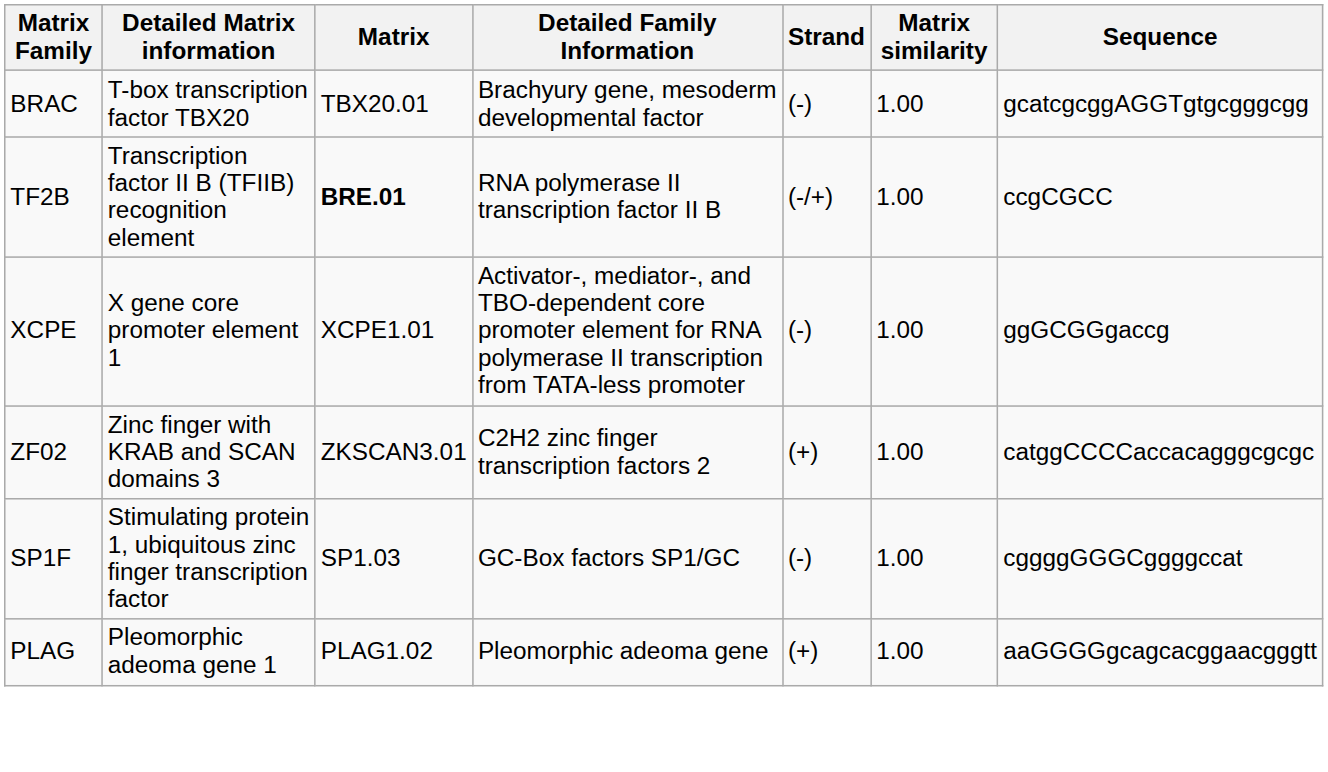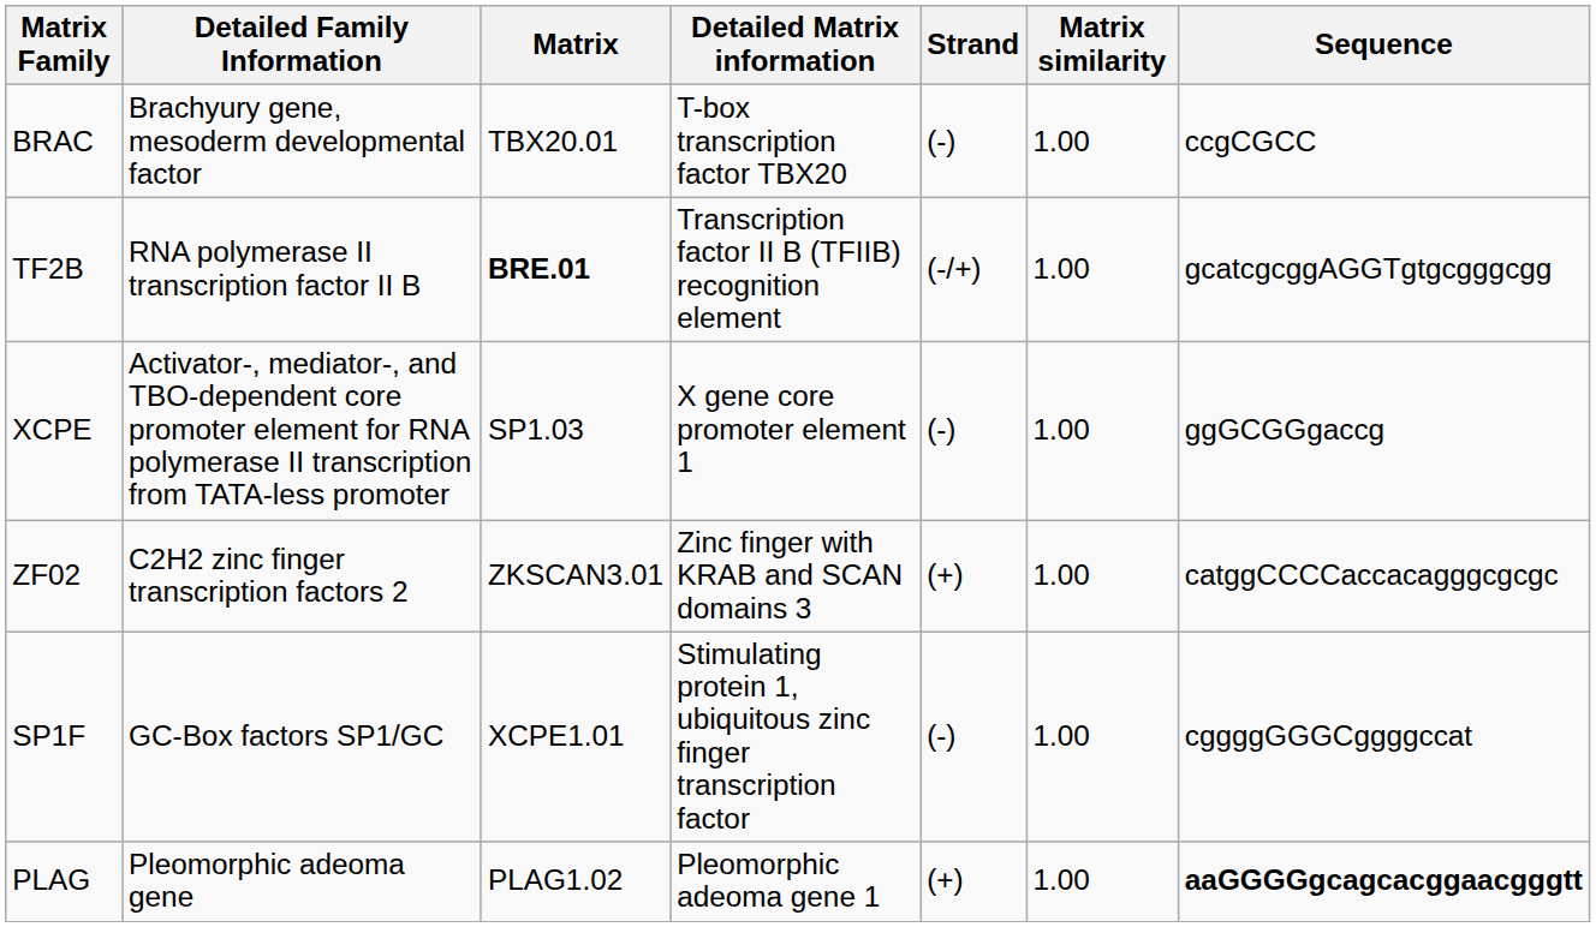 <table class="wikitable">
 <tr>
 <th>Matrix Family</th>
+<th>Detailed Family Information</th>
+<th>Matrix</th>
 <th>Detailed Matrix information</th>
-<th>Matrix</th>
-<th>Detailed Family Information</th>
 <th>Strand</th>
 <th>Matrix similarity</th>
 <th>Sequence</th>
 </tr>
 <tr>
 <td>BRAC</td>
+<td>Brachyury gene, mesoderm developmental factor</td>
+<td>TBX20.01</td>
 <td>T-box transcription factor TBX20</td>
-<td>TBX20.01</td>
-<td>Brachyury gene, mesoderm developmental factor</td>
 <td>(-)</td>
+<td>1.00</td>
+<td>ccgCGCC</td>
+</tr>
+<tr>
+<td>TF2B</td>
+<td>RNA polymerase II transcription factor II B</td>
+<td><strong>BRE.01</strong></td>
+<td>Transcription factor II B (TFIIB) recognition element</td>
+<td>(-/+)</td>
 <td>1.00</td>
 <td>gcatcgcggAGGTgtgcgggcgg</td>
 </tr>
 <tr>
-<td>TF2B</td>
-<td>Transcription factor II B (TFIIB) recognition element</td>
-<td><strong>BRE.01</strong></td>
-<td>RNA polymerase II transcription factor II B</td>
-<td>(-/+)</td>
-<td>1.00</td>
-<td>ccgCGCC</td>
-</tr>
-<tr>
 <td>XCPE</td>
+<td>Activator-, mediator-, and TBO-dependent core promoter element for RNA polymerase II transcription from TATA-less promoter</td>
+<td>SP1.03</td>
 <td>X gene core promoter element 1</td>
-<td>XCPE1.01</td>
-<td>Activator-, mediator-, and TBO-dependent core promoter element for RNA polymerase II transcription from TATA-less promoter</td>
 <td>(-)</td>
 <td>1.00</td>
 <td>ggGCGGgaccg</td>
 </tr>
 <tr>
 <td>ZF02</td>
+<td>C2H2 zinc finger transcription factors 2</td>
+<td>ZKSCAN3.01</td>
 <td>Zinc finger with KRAB and SCAN domains 3</td>
-<td>ZKSCAN3.01</td>
-<td>C2H2 zinc finger transcription factors 2</td>
 <td>(+)</td>
 <td>1.00</td>
 <td>catggCCCCaccacagggcgcgc</td>
 </tr>
 <tr>
 <td>SP1F</td>
+<td>GC-Box factors SP1/GC</td>
+<td>XCPE1.01</td>
 <td>Stimulating protein 1, ubiquitous zinc finger transcription factor</td>
-<td>SP1.03</td>
-<td>GC-Box factors SP1/GC</td>
 <td>(-)</td>
 <td>1.00</td>
 <td>cggggGGGCggggccat</td>
 </tr>
 <tr>
 <td>PLAG</td>
+<td>Pleomorphic adeoma gene</td>
+<td>PLAG1.02</td>
 <td>Pleomorphic adeoma gene 1</td>
-<td>PLAG1.02</td>
-<td>Pleomorphic adeoma gene</td>
 <td>(+)</td>
 <td>1.00</td>
-<td>aaGGGGgcagcacggaacgggtt</td>
+<td><strong>aaGGGGgcagcacggaacgggtt</strong></td>
 </tr>
 </table>
